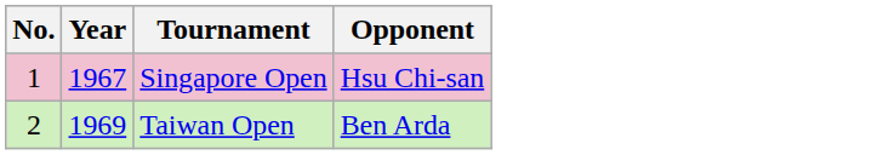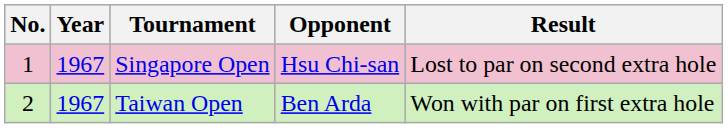 <table class="wikitable" style="font-size:95%;">
 <tr>
 <th>No.</th>
 <th>Year</th>
 <th>Tournament</th>
 <th>Opponent</th>
+<th>Result</th>
 </tr>
 <tr style="background:#F2C1D1;">
 <td align=center>1</td>
 <td><a href='#'>1967</a></td>
 <td><a href='#'>Singapore Open</a></td>
 <td> <a href='#'>Hsu Chi-san</a></td>
+<td>Lost to par on second extra hole</td>
 </tr>
 <tr style="background:#D0F0C0;">
 <td align=center>2</td>
-<td><a href='#'>1969</a></td>
+<td><a href='#'>1967</a></td>
 <td><a href='#'>Taiwan Open</a></td>
 <td> <a href='#'>Ben Arda</a></td>
+<td>Won with par on first extra hole</td>
 </tr>
 </table>
